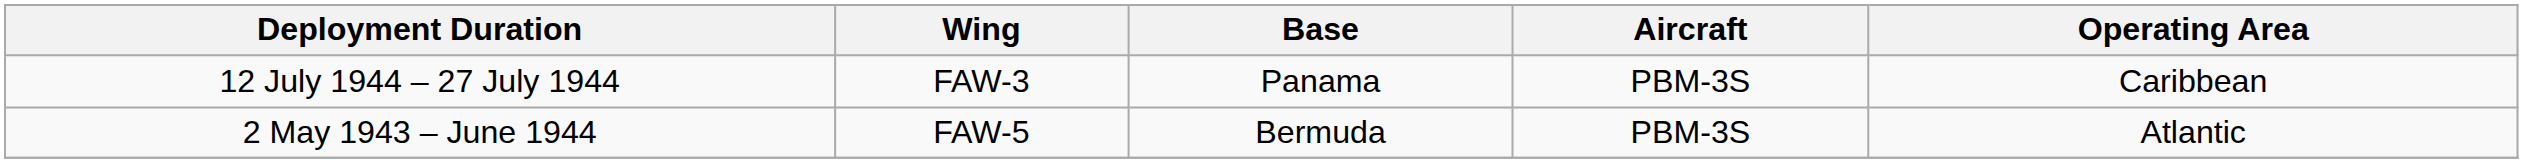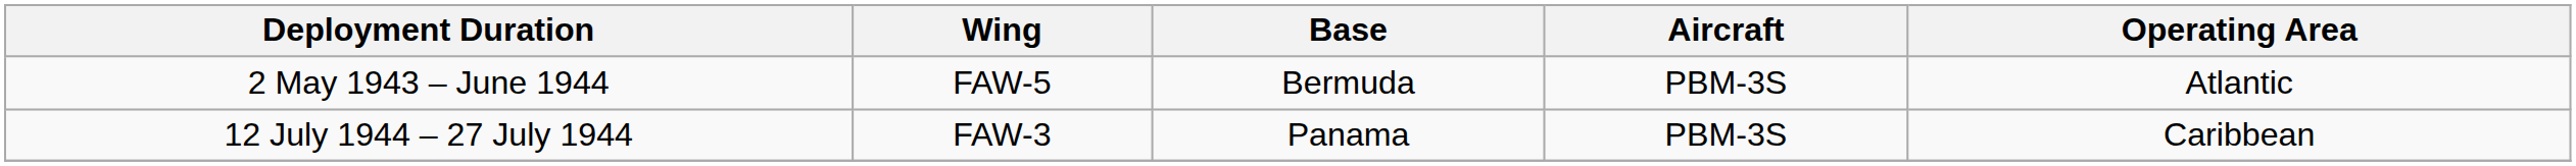 <table class="wikitable" style="text-align:center" width=99%>
 <tr>
 <th width="33%">Deployment Duration</th>
 <th align="center">Wing</th>
 <th align="center">Base</th>
 <th align="center">Aircraft</th>
 <th align="center">Operating Area</th>
 </tr>
 <tr>
+<td>2 May 1943 – June 1944</td>
+<td>FAW-5</td>
+<td>Bermuda</td>
+<td>PBM-3S</td>
+<td>Atlantic</td>
+</tr>
+<tr>
 <td>12 July 1944 – 27 July 1944</td>
 <td>FAW-3</td>
 <td>Panama</td>
 <td>PBM-3S</td>
 <td>Caribbean</td>
 </tr>
 <tr>
-<td>2 May 1943 – June 1944</td>
-<td>FAW-5</td>
-<td>Bermuda</td>
-<td>PBM-3S</td>
-<td>Atlantic</td>
-</tr>
-<tr>
 </tr>
 </table>
